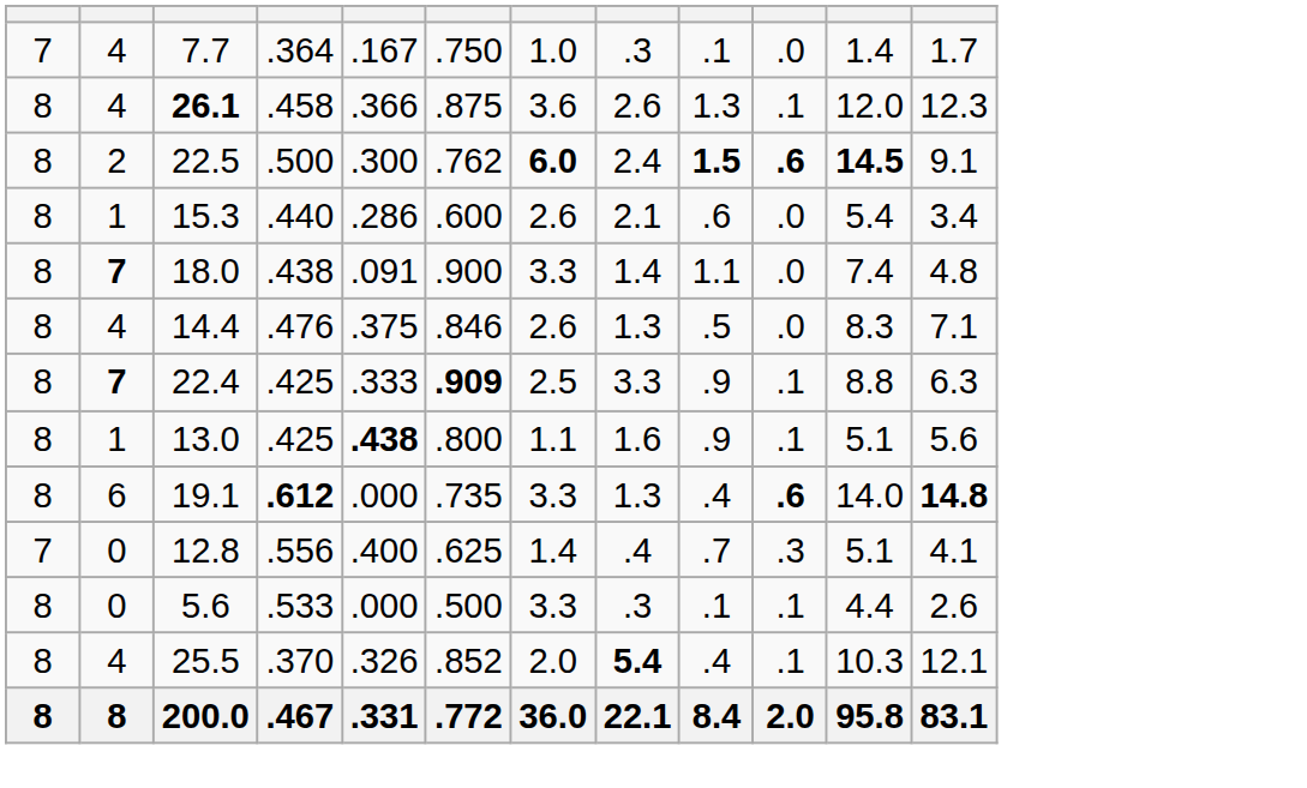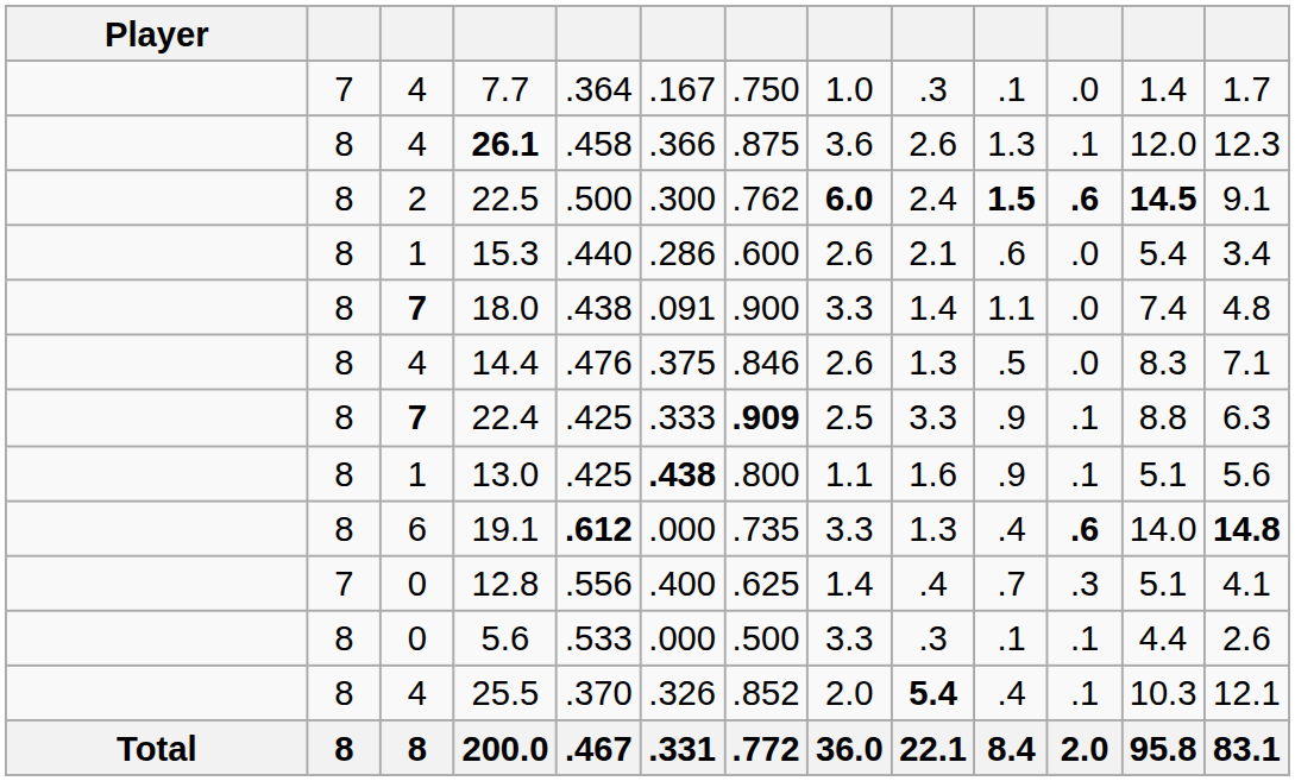 <table class="wikitable sortable" style="text-align:center; font-size:95%">
 <tr>
+<th scope="col" width="125px">Player</th>
 <th scope="col" width="25px"></th>
 <th scope="col" width="25px"></th>
 <th scope="col" width="25px"></th>
 <th scope="col" width="25px"></th>
 <th scope="col" width="25px"></th>
 <th scope="col" width="25px"></th>
 <th scope="col" width="25px"></th>
 <th scope="col" width="25px"></th>
 <th scope="col" width="25px"></th>
 <th scope="col" width="25px"></th>
 <th scope="col" width="25px"></th>
 <th scope="col" width="25px"></th>
 </tr>
 <tr>
+<td></td>
 <td>7</td>
 <td>4</td>
 <td>7.7</td>
 <td>.364</td>
 <td>.167</td>
 <td>.750</td>
 <td>1.0</td>
 <td>.3</td>
 <td>.1</td>
 <td>.0</td>
 <td>1.4</td>
 <td>1.7</td>
 </tr>
 <tr>
+<td></td>
 <td>8</td>
 <td>4</td>
 <td><strong>26.1</strong></td>
 <td>.458</td>
 <td>.366</td>
 <td>.875</td>
 <td>3.6</td>
 <td>2.6</td>
 <td>1.3</td>
 <td>.1</td>
 <td>12.0</td>
 <td>12.3</td>
 </tr>
 <tr>
+<td></td>
 <td>8</td>
 <td>2</td>
 <td>22.5</td>
 <td>.500</td>
 <td>.300</td>
 <td>.762</td>
 <td><strong>6.0</strong></td>
 <td>2.4</td>
 <td><strong>1.5</strong></td>
 <td><strong>.6</strong></td>
 <td><strong>14.5</strong></td>
 <td>9.1</td>
 </tr>
 <tr>
+<td></td>
 <td>8</td>
 <td>1</td>
 <td>15.3</td>
 <td>.440</td>
 <td>.286</td>
 <td>.600</td>
 <td>2.6</td>
 <td>2.1</td>
 <td>.6</td>
 <td>.0</td>
 <td>5.4</td>
 <td>3.4</td>
 </tr>
 <tr>
+<td></td>
 <td>8</td>
 <td><strong>7</strong></td>
 <td>18.0</td>
 <td>.438</td>
 <td>.091</td>
 <td>.900</td>
 <td>3.3</td>
 <td>1.4</td>
 <td>1.1</td>
 <td>.0</td>
 <td>7.4</td>
 <td>4.8</td>
 </tr>
 <tr>
+<td></td>
 <td>8</td>
 <td>4</td>
 <td>14.4</td>
 <td>.476</td>
 <td>.375</td>
 <td>.846</td>
 <td>2.6</td>
 <td>1.3</td>
 <td>.5</td>
 <td>.0</td>
 <td>8.3</td>
 <td>7.1</td>
 </tr>
 <tr>
+<td></td>
 <td>8</td>
 <td><strong>7</strong></td>
 <td>22.4</td>
 <td>.425</td>
 <td>.333</td>
 <td><strong>.909</strong></td>
 <td>2.5</td>
 <td>3.3</td>
 <td>.9</td>
 <td>.1</td>
 <td>8.8</td>
 <td>6.3</td>
 </tr>
 <tr>
+<td></td>
 <td>8</td>
 <td>1</td>
 <td>13.0</td>
 <td>.425</td>
 <td><strong>.438</strong></td>
 <td>.800</td>
 <td>1.1</td>
 <td>1.6</td>
 <td>.9</td>
 <td>.1</td>
 <td>5.1</td>
 <td>5.6</td>
 </tr>
 <tr>
+<td></td>
 <td>8</td>
 <td>6</td>
 <td>19.1</td>
 <td><strong>.612</strong></td>
 <td>.000</td>
 <td>.735</td>
 <td>3.3</td>
 <td>1.3</td>
 <td>.4</td>
 <td><strong>.6</strong></td>
 <td>14.0</td>
 <td><strong>14.8</strong></td>
 </tr>
 <tr>
+<td></td>
 <td>7</td>
 <td>0</td>
 <td>12.8</td>
 <td>.556</td>
 <td>.400</td>
 <td>.625</td>
 <td>1.4</td>
 <td>.4</td>
 <td>.7</td>
 <td>.3</td>
 <td>5.1</td>
 <td>4.1</td>
 </tr>
 <tr>
+<td></td>
 <td>8</td>
 <td>0</td>
 <td>5.6</td>
 <td>.533</td>
 <td>.000</td>
 <td>.500</td>
 <td>3.3</td>
 <td>.3</td>
 <td>.1</td>
 <td>.1</td>
 <td>4.4</td>
 <td>2.6</td>
 </tr>
 <tr>
+<td></td>
 <td>8</td>
 <td>4</td>
 <td>25.5</td>
 <td>.370</td>
 <td>.326</td>
 <td>.852</td>
 <td>2.0</td>
 <td><strong>5.4</strong></td>
 <td>.4</td>
 <td>.1</td>
 <td>10.3</td>
 <td>12.1</td>
 </tr>
 <tr class="sortbottom">
+<th>Total</th>
 <th>8</th>
 <th>8</th>
 <th>200.0</th>
 <th>.467</th>
 <th>.331</th>
 <th>.772</th>
 <th>36.0</th>
 <th>22.1</th>
 <th>8.4</th>
 <th>2.0</th>
 <th>95.8</th>
 <th>83.1</th>
 </tr>
 </table>
